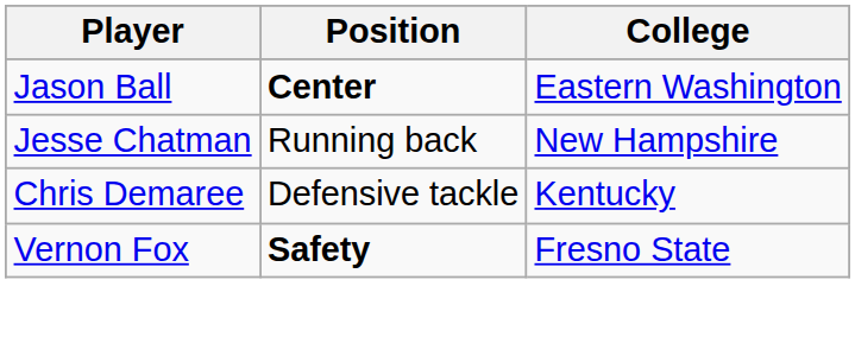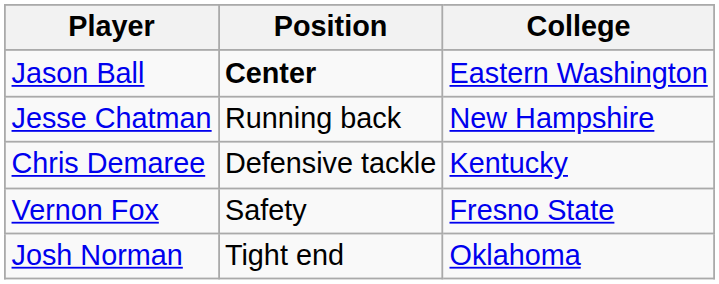 <table class="wikitable">
 <tr>
 <th>Player</th>
 <th>Position</th>
 <th>College</th>
 </tr>
 <tr>
 <td><a href='#'>Jason Ball</a></td>
 <td><strong>Center</strong></td>
 <td><a href='#'>Eastern Washington</a></td>
 </tr>
 <tr>
 <td><a href='#'>Jesse Chatman</a></td>
 <td>Running back</td>
 <td><a href='#'>New Hampshire</a></td>
 </tr>
 <tr>
 <td><a href='#'>Chris Demaree</a></td>
 <td>Defensive tackle</td>
 <td><a href='#'>Kentucky</a></td>
 </tr>
 <tr>
 <td><a href='#'>Vernon Fox</a></td>
-<td><strong>Safety</strong></td>
+<td>Safety</td>
 <td><a href='#'>Fresno State</a></td>
 </tr>
+<tr>
+<td><a href='#'>Josh Norman</a></td>
+<td>Tight end</td>
+<td><a href='#'>Oklahoma</a></td>
+</tr>
 </table>
